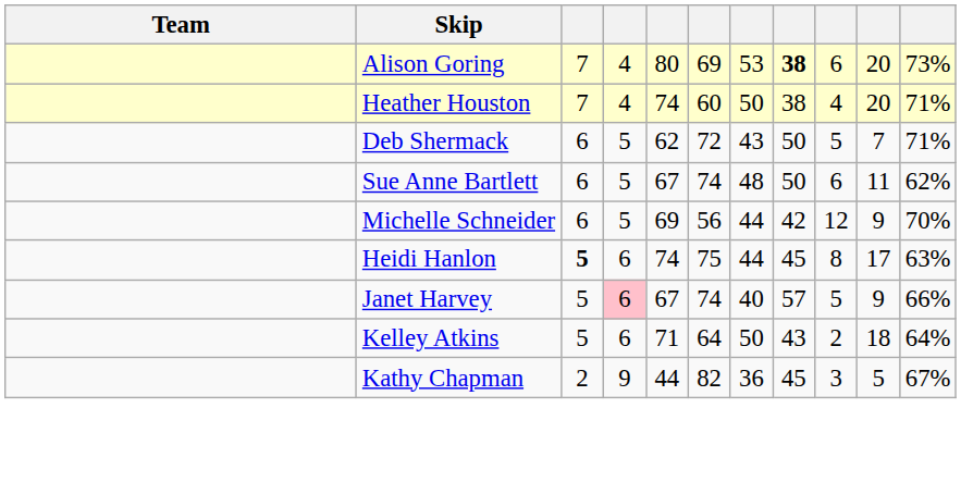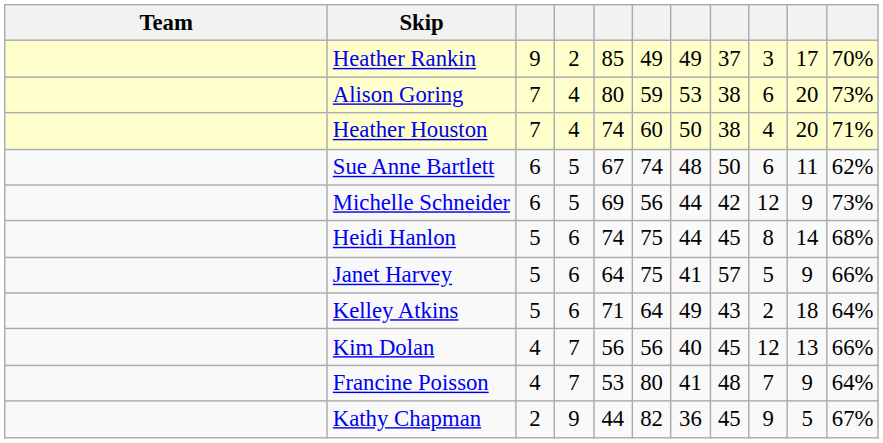 <table class="wikitable" style="text-align: center;">
 <tr>
 <th bgcolor="#efefef" width="220">Team</th>
 <th bgcolor="#efefef" width="125">Skip</th>
 <th width=20></th>
 <th width=20></th>
 <th width=20></th>
 <th width=20></th>
 <th width=20></th>
 <th width=20></th>
 <th width=20></th>
 <th width=20></th>
 <th width=20></th>
 </tr>
 <tr bgcolor="#ffc">
 <td style="text-align: left;"></td>
+<td style="text-align: left;"><a href='#'>Heather Rankin</a></td>
+<td>9</td>
+<td>2</td>
+<td>85</td>
+<td>49</td>
+<td>49</td>
+<td>37</td>
+<td>3</td>
+<td>17</td>
+<td>70%</td>
+</tr>
+<tr bgcolor="#ffc">
+<td style="text-align: left;"></td>
 <td style="text-align: left;"><a href='#'>Alison Goring</a></td>
 <td>7</td>
 <td>4</td>
 <td>80</td>
-<td>69</td>
+<td>59</td>
 <td>53</td>
-<td><strong>38</strong></td>
+<td>38</td>
 <td>6</td>
 <td>20</td>
 <td>73%</td>
 </tr>
 <tr bgcolor="#ffc">
 <td style="text-align: left;"></td>
 <td style="text-align: left;"><a href='#'>Heather Houston</a></td>
 <td>7</td>
 <td>4</td>
 <td>74</td>
 <td>60</td>
 <td>50</td>
 <td>38</td>
 <td>4</td>
 <td>20</td>
-<td>71%</td>
-</tr>
-<tr>
-<td style="text-align: left;"></td>
-<td style="text-align: left;"><a href='#'>Deb Shermack</a></td>
-<td>6</td>
-<td>5</td>
-<td>62</td>
-<td>72</td>
-<td>43</td>
-<td>50</td>
-<td>5</td>
-<td>7</td>
 <td>71%</td>
 </tr>
 <tr>
 <td style="text-align: left;"></td>
 <td style="text-align: left;"><a href='#'>Sue Anne Bartlett</a></td>
 <td>6</td>
 <td>5</td>
 <td>67</td>
 <td>74</td>
 <td>48</td>
 <td>50</td>
 <td>6</td>
 <td>11</td>
 <td>62%</td>
 </tr>
 <tr>
 <td style="text-align: left;"></td>
 <td style="text-align: left;"><a href='#'>Michelle Schneider</a></td>
 <td>6</td>
 <td>5</td>
 <td>69</td>
 <td>56</td>
 <td>44</td>
 <td>42</td>
 <td>12</td>
 <td>9</td>
-<td>70%</td>
+<td>73%</td>
 </tr>
 <tr>
 <td style="text-align: left;"></td>
 <td style="text-align: left;"><a href='#'>Heidi Hanlon</a></td>
-<td><strong>5</strong></td>
+<td>5</td>
 <td>6</td>
 <td>74</td>
 <td>75</td>
 <td>44</td>
 <td>45</td>
 <td>8</td>
-<td>17</td>
-<td>63%</td>
+<td>14</td>
+<td>68%</td>
 </tr>
 <tr>
 <td style="text-align: left;"></td>
 <td style="text-align: left;"><a href='#'>Janet Harvey</a></td>
 <td>5</td>
-<td style="background: pink;">6</td>
-<td>67</td>
-<td>74</td>
-<td>40</td>
+<td>6</td>
+<td>64</td>
+<td>75</td>
+<td>41</td>
 <td>57</td>
 <td>5</td>
 <td>9</td>
 <td>66%</td>
 </tr>
 <tr>
 <td style="text-align: left;"></td>
 <td style="text-align: left;"><a href='#'>Kelley Atkins</a></td>
 <td>5</td>
 <td>6</td>
 <td>71</td>
 <td>64</td>
-<td>50</td>
+<td>49</td>
 <td>43</td>
 <td>2</td>
 <td>18</td>
+<td>64%</td>
+</tr>
+<tr>
+<td style="text-align: left;"></td>
+<td style="text-align: left;"><a href='#'>Kim Dolan</a></td>
+<td>4</td>
+<td>7</td>
+<td>56</td>
+<td>56</td>
+<td>40</td>
+<td>45</td>
+<td>12</td>
+<td>13</td>
+<td>66%</td>
+</tr>
+<tr>
+<td style="text-align: left;"></td>
+<td style="text-align: left;"><a href='#'>Francine Poisson</a></td>
+<td>4</td>
+<td>7</td>
+<td>53</td>
+<td>80</td>
+<td>41</td>
+<td>48</td>
+<td>7</td>
+<td>9</td>
 <td>64%</td>
 </tr>
 <tr>
 <td style="text-align: left;"></td>
 <td style="text-align: left;"><a href='#'>Kathy Chapman</a></td>
 <td>2</td>
 <td>9</td>
 <td>44</td>
 <td>82</td>
 <td>36</td>
 <td>45</td>
-<td>3</td>
+<td>9</td>
 <td>5</td>
 <td>67%</td>
 </tr>
 </table>
